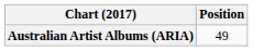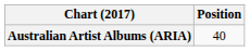 <table class="wikitable sortable plainrowheaders" style="text-align:center">
 <tr>
 <th scope="col">Chart (2017)</th>
 <th scope="col">Position</th>
 </tr>
 <tr>
 <th scope="row">Australian Artist Albums (ARIA)</th>
-<td>49</td>
+<td>40</td>
 </tr>
 </table>
